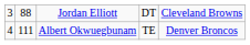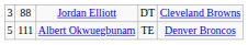 <table class="wikitable" style="text-align:center">
 <tr>
 <td>3</td>
 <td>88</td>
 <td><a href='#'>Jordan Elliott</a></td>
 <td>DT</td>
 <td><a href='#'>Cleveland Browns</a></td>
 </tr>
 <tr>
-<td>4</td>
+<td>5</td>
 <td>111</td>
 <td><a href='#'>Albert Okwuegbunam</a></td>
 <td>TE</td>
 <td><a href='#'>Denver Broncos</a></td>
 </tr>
 </table>
